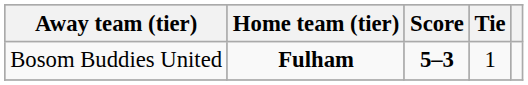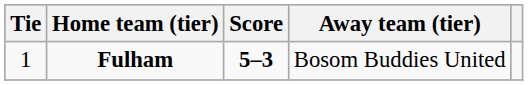 <table class="wikitable" style="text-align:center; font-size:85%">
 <tr>
-<th>Away team (tier)</th>
+<th>Tie</th>
 <th>Home team (tier)</th>
 <th>Score</th>
-<th>Tie</th>
+<th>Away team (tier)</th>
 <th></th>
 </tr>
 <tr>
-<td>Bosom Buddies United</td>
+<td align="center">1</td>
 <td><strong>Fulham</strong></td>
 <td align="center"><strong>5–3</strong></td>
-<td align="center">1</td>
+<td>Bosom Buddies United</td>
 <td></td>
 </tr>
 </table>
